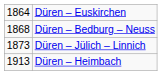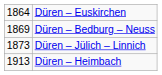 <table class="wikitable">
 <tr>
 <td>1864</td>
 <td><a href='#'>Düren – Euskirchen</a></td>
 </tr>
 <tr>
-<td>1868</td>
+<td>1869</td>
 <td><a href='#'>Düren – Bedburg – Neuss</a></td>
 </tr>
 <tr>
 <td>1873</td>
 <td><a href='#'>Düren – Jülich – Linnich</a></td>
 </tr>
 <tr>
 <td>1913</td>
 <td><a href='#'>Düren – Heimbach</a></td>
 </tr>
 </table>
